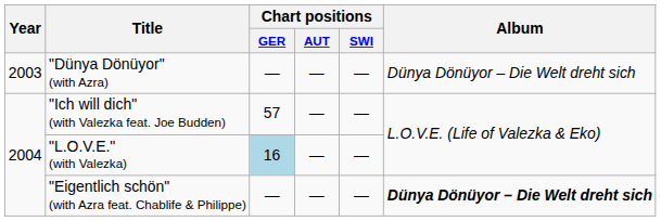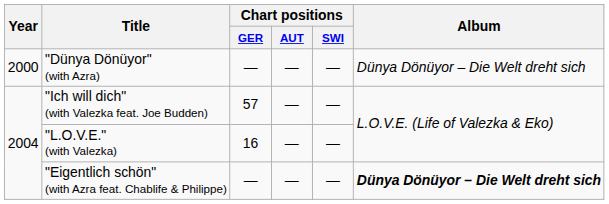 <table class="wikitable">
 <tr>
 <th rowspan="2">Year</th>
 <th rowspan="2">Title</th>
 <th colspan="3">Chart positions</th>
 <th rowspan="2">Album</th>
 </tr>
 <tr>
 <th style="width:40px;"><small><a href='#'>GER</a></small></th>
 <th style="width:40px;"><small><a href='#'>AUT</a></small></th>
 <th style="width:40px;"><small><a href='#'>SWI</a></small></th>
 </tr>
 <tr>
-<td>2003</td>
+<td>2000</td>
 <td>"Dünya Dönüyor"<br><small>(with Azra)</small></td>
 <td style="text-align:center;">—</td>
 <td style="text-align:center;">—</td>
 <td style="text-align:center;">—</td>
 <td><em>Dünya Dönüyor – Die Welt dreht sich</em></td>
 </tr>
 <tr>
 <td rowspan="4">2004</td>
 <td>"Ich will dich"<br><small>(with Valezka feat. Joe Budden)</small></td>
 <td style="text-align:center;">57</td>
 <td style="text-align:center;">—</td>
 <td style="text-align:center;">—</td>
 <td rowspan="2"><em>L.O.V.E. (Life of Valezka & Eko)</em></td>
 </tr>
 <tr>
 <td>"L.O.V.E."<br><small>(with Valezka)</small></td>
-<td style="background: lightblue; text-align:center;">16</td>
+<td style="text-align:center;">16</td>
 <td style="text-align:center;">—</td>
 <td style="text-align:center;">—</td>
 </tr>
 <tr>
 <td>"Eigentlich schön"<br><small>(with Azra feat. Chablife & Philippe)</small></td>
 <td style="text-align:center;">—</td>
 <td style="text-align:center;">—</td>
 <td style="text-align:center;">—</td>
 <td><strong><em>Dünya Dönüyor – Die Welt dreht sich</em></strong></td>
 </tr>
 </table>
